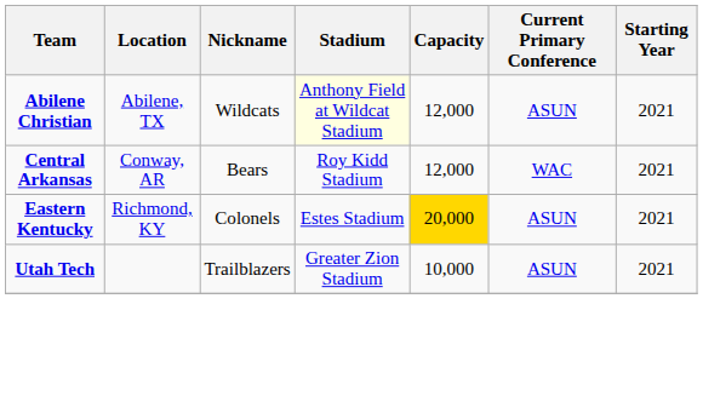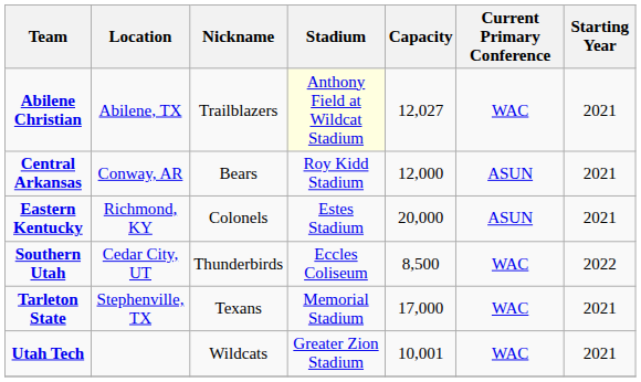 <table class="wikitable sortable" style="text-align: center;">
 <tr>
 <th>Team</th>
 <th>Location</th>
 <th>Nickname</th>
 <th>Stadium</th>
 <th>Capacity</th>
 <th>Current Primary Conference</th>
 <th>Starting Year</th>
 </tr>
 <tr>
 <td><strong><a href='#'>Abilene Christian</a></strong></td>
 <td><a href='#'>Abilene, TX</a></td>
-<td>Wildcats</td>
+<td>Trailblazers</td>
 <td style="background: lightyellow;"><a href='#'>Anthony Field at Wildcat Stadium</a></td>
-<td>12,000</td>
-<td><a href='#'>ASUN</a></td>
+<td>12,027</td>
+<td><a href='#'>WAC</a></td>
 <td>2021</td>
 </tr>
 <tr>
 <td><strong><a href='#'>Central Arkansas</a></strong></td>
 <td><a href='#'>Conway, AR</a></td>
 <td>Bears</td>
 <td><a href='#'>Roy Kidd Stadium</a></td>
 <td>12,000</td>
-<td><a href='#'>WAC</a></td>
+<td><a href='#'>ASUN</a></td>
 <td>2021</td>
 </tr>
 <tr>
 <td><strong><a href='#'>Eastern Kentucky</a></strong></td>
 <td><a href='#'>Richmond, KY</a></td>
 <td>Colonels</td>
 <td><a href='#'>Estes Stadium</a></td>
-<td style="background: gold;">20,000</td>
+<td>20,000</td>
 <td><a href='#'>ASUN</a></td>
+<td>2021</td>
+</tr>
+<tr>
+<td><strong><a href='#'>Southern Utah</a></strong></td>
+<td><a href='#'>Cedar City, UT</a></td>
+<td>Thunderbirds</td>
+<td><a href='#'>Eccles Coliseum</a></td>
+<td>8,500</td>
+<td><a href='#'>WAC</a></td>
+<td>2022</td>
+</tr>
+<tr>
+<td><strong><a href='#'>Tarleton State</a></strong></td>
+<td><a href='#'>Stephenville, TX</a></td>
+<td>Texans</td>
+<td><a href='#'>Memorial Stadium</a></td>
+<td>17,000</td>
+<td><a href='#'>WAC</a></td>
 <td>2021</td>
 </tr>
 <tr>
 <td><strong><a href='#'>Utah Tech</a></strong></td>
 <td></td>
-<td>Trailblazers</td>
+<td>Wildcats</td>
 <td><a href='#'>Greater Zion Stadium</a></td>
-<td>10,000</td>
-<td><a href='#'>ASUN</a></td>
+<td>10,001</td>
+<td><a href='#'>WAC</a></td>
 <td>2021</td>
 </tr>
 <tr>
 </tr>
 </table>
